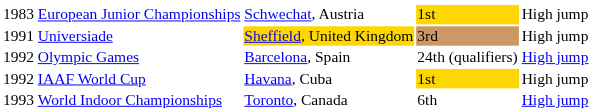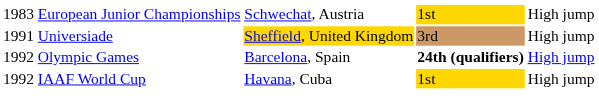 <table>
 <tr>
 <td>1983</td>
 <td><a href='#'>European Junior Championships</a></td>
 <td><a href='#'>Schwechat</a>, Austria</td>
 <td bgcolor=gold>1st</td>
 <td>High jump</td>
 </tr>
 <tr>
 <td>1991</td>
 <td><a href='#'>Universiade</a></td>
 <td style="background: gold;"><a href='#'>Sheffield</a>, United Kingdom</td>
 <td bgcolor=cc9966>3rd</td>
 <td>High jump</td>
 </tr>
 <tr>
 <td>1992</td>
 <td><a href='#'>Olympic Games</a></td>
 <td><a href='#'>Barcelona</a>, Spain</td>
-<td>24th (qualifiers)</td>
+<td><strong>24th (qualifiers)</strong></td>
 <td><a href='#'>High jump</a></td>
 </tr>
 <tr>
 <td>1992</td>
 <td><a href='#'>IAAF World Cup</a></td>
 <td><a href='#'>Havana</a>, Cuba</td>
 <td bgcolor=gold>1st</td>
 <td>High jump</td>
 </tr>
-<tr>
-<td>1993</td>
-<td><a href='#'>World Indoor Championships</a></td>
-<td><a href='#'>Toronto</a>, Canada</td>
-<td>6th</td>
-<td><a href='#'>High jump</a></td>
-</tr>
 </table>
